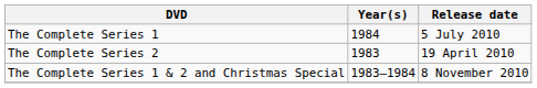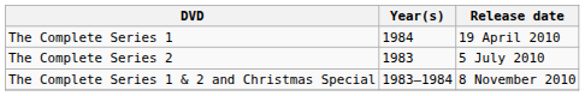 <table class="wikitable">
 <tr>
 <th>DVD</th>
 <th>Year(s)</th>
 <th>Release date</th>
 </tr>
 <tr>
 <td>The Complete Series 1</td>
 <td>1984</td>
-<td>5 July 2010</td>
+<td>19 April 2010</td>
 </tr>
 <tr>
 <td>The Complete Series 2</td>
 <td>1983</td>
-<td>19 April 2010</td>
+<td>5 July 2010</td>
 </tr>
 <tr>
 <td>The Complete Series 1 & 2 and Christmas Special</td>
 <td>1983–1984</td>
 <td>8 November 2010</td>
 </tr>
 <tr>
 </tr>
 </table>
